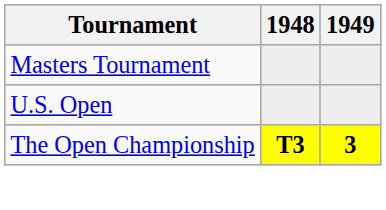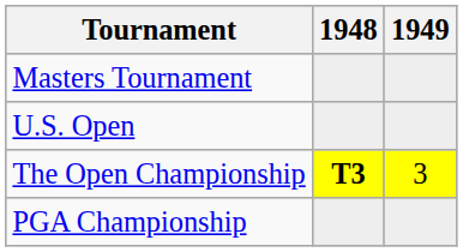 <table class="wikitable" style="font-size:95%;text-align:center;">
 <tr>
 <th>Tournament</th>
 <th>1948</th>
 <th>1949</th>
 </tr>
 <tr>
 <td align=left><a href='#'>Masters Tournament</a></td>
 <td style="background:#eeeeee;"></td>
 <td style="background:#eeeeee;"></td>
 </tr>
 <tr>
 <td align=left><a href='#'>U.S. Open</a></td>
 <td style="background:#eeeeee;"></td>
 <td style="background:#eeeeee;"></td>
 </tr>
 <tr>
 <td align=left><a href='#'>The Open Championship</a></td>
 <td style="background:yellow;"><strong>T3</strong></td>
-<td style="background:yellow;"><strong>3</strong></td>
+<td style="background:yellow;">3</td>
+</tr>
+<tr>
+<td align=left><a href='#'>PGA Championship</a></td>
+<td style="background:#eeeeee;"></td>
+<td style="background:#eeeeee;"></td>
 </tr>
 </table>
